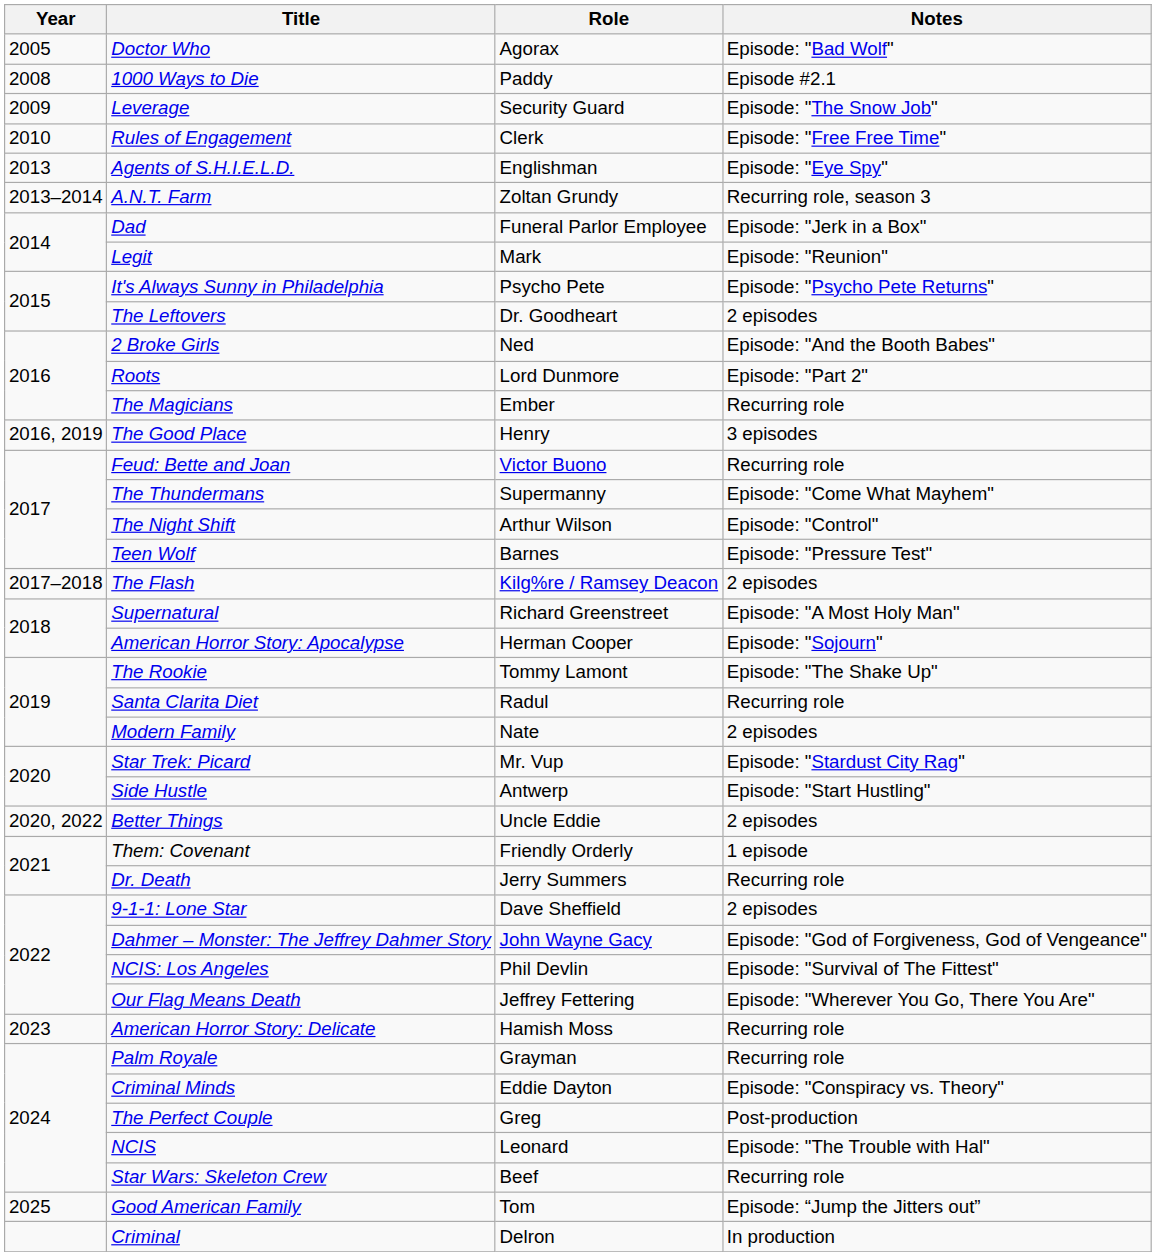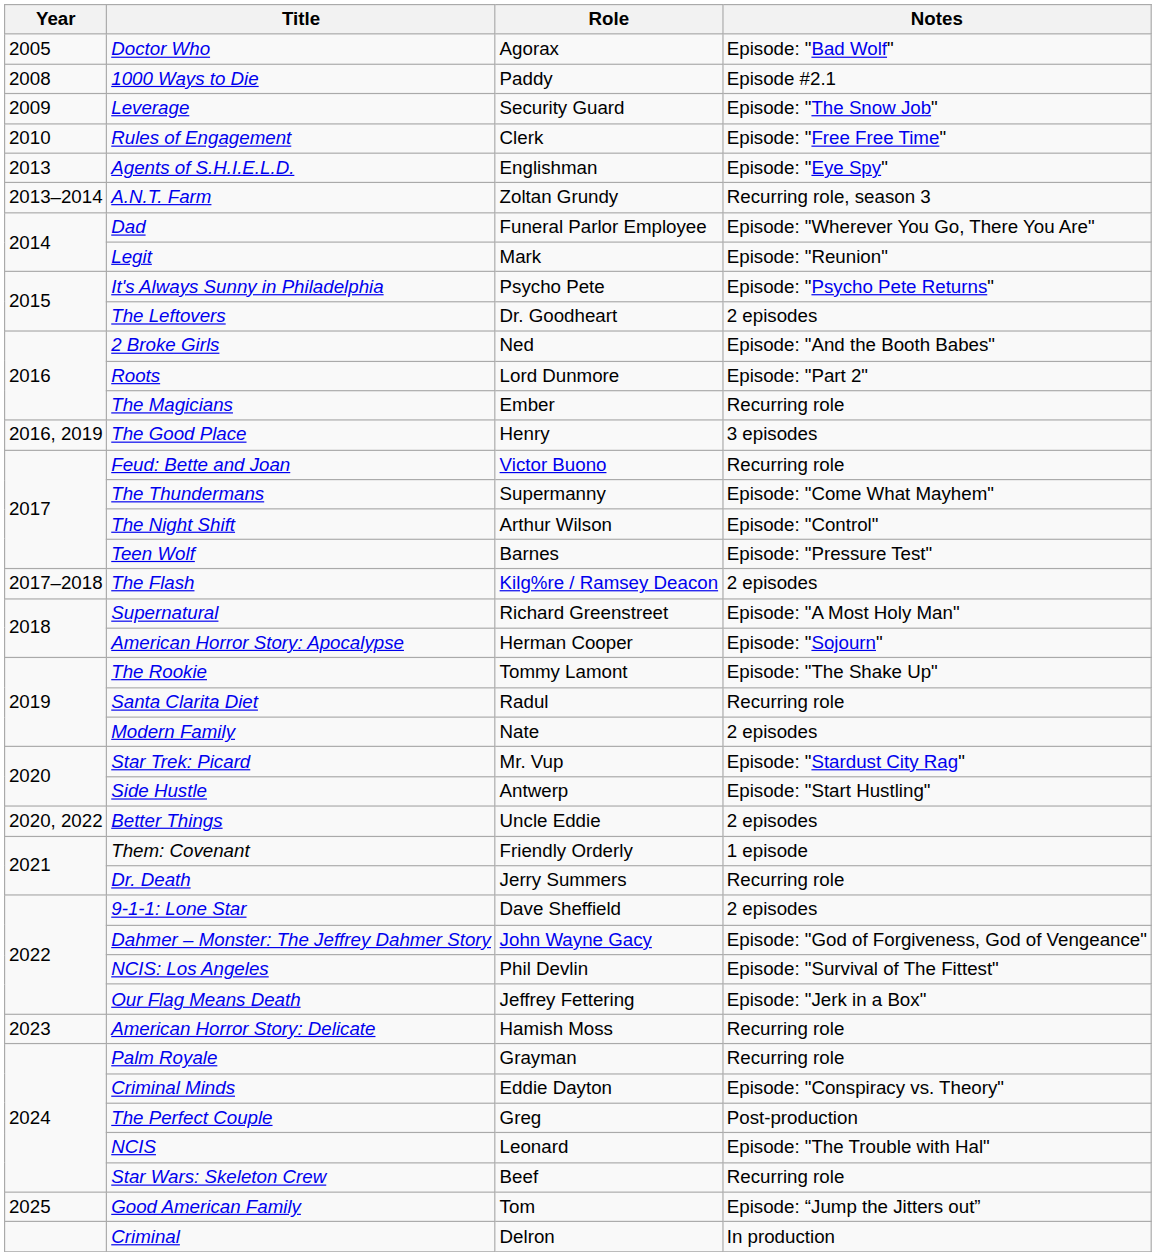 <table class="wikitable sortable">
 <tr>
 <th>Year</th>
 <th>Title</th>
 <th>Role</th>
 <th class="unsortable">Notes</th>
 </tr>
 <tr>
 <td>2005</td>
 <td><em><a href='#'>Doctor Who</a></em></td>
 <td>Agorax</td>
 <td>Episode: "<a href='#'>Bad Wolf</a>"</td>
 </tr>
 <tr>
 <td>2008</td>
 <td><em><a href='#'>1000 Ways to Die</a></em></td>
 <td>Paddy</td>
 <td>Episode #2.1</td>
 </tr>
 <tr>
 <td>2009</td>
 <td><em><a href='#'>Leverage</a></em></td>
 <td>Security Guard</td>
 <td>Episode: "<a href='#'>The Snow Job</a>"</td>
 </tr>
 <tr>
 <td>2010</td>
 <td><em><a href='#'>Rules of Engagement</a></em></td>
 <td>Clerk</td>
 <td>Episode: "<a href='#'>Free Free Time</a>"</td>
 </tr>
 <tr>
 <td>2013</td>
 <td><em><a href='#'>Agents of S.H.I.E.L.D.</a></em></td>
 <td>Englishman</td>
 <td>Episode: "<a href='#'>Eye Spy</a>"</td>
 </tr>
 <tr>
 <td>2013–2014</td>
 <td><em><a href='#'>A.N.T. Farm</a></em></td>
 <td>Zoltan Grundy</td>
 <td>Recurring role, season 3</td>
 </tr>
 <tr>
 <td rowspan="2">2014</td>
 <td><em><a href='#'>Dad</a></em></td>
 <td>Funeral Parlor Employee</td>
-<td>Episode: "Jerk in a Box"</td>
+<td>Episode: "Wherever You Go, There You Are"</td>
 </tr>
 <tr>
 <td><em><a href='#'>Legit</a></em></td>
 <td>Mark</td>
 <td>Episode: "Reunion"</td>
 </tr>
 <tr>
 <td rowspan="2">2015</td>
 <td><em><a href='#'>It's Always Sunny in Philadelphia</a></em></td>
 <td>Psycho Pete</td>
 <td>Episode: "<a href='#'>Psycho Pete Returns</a>"</td>
 </tr>
 <tr>
 <td><em><a href='#'>The Leftovers</a></em></td>
 <td>Dr. Goodheart</td>
 <td>2 episodes</td>
 </tr>
 <tr>
 <td rowspan="3">2016</td>
 <td><em><a href='#'>2 Broke Girls</a></em></td>
 <td>Ned</td>
 <td>Episode: "And the Booth Babes"</td>
 </tr>
 <tr>
 <td><em><a href='#'>Roots</a></em></td>
 <td>Lord Dunmore</td>
 <td>Episode: "Part 2"</td>
 </tr>
 <tr>
 <td><em><a href='#'>The Magicians</a></em></td>
 <td>Ember</td>
 <td>Recurring role</td>
 </tr>
 <tr>
 <td>2016, 2019</td>
 <td><em><a href='#'>The Good Place</a></em></td>
 <td>Henry</td>
 <td>3 episodes</td>
 </tr>
 <tr>
 <td rowspan="4">2017</td>
 <td><em><a href='#'>Feud: Bette and Joan</a></em></td>
 <td><a href='#'>Victor Buono</a></td>
 <td>Recurring role</td>
 </tr>
 <tr>
 <td><em><a href='#'>The Thundermans</a></em></td>
 <td>Supermanny</td>
 <td>Episode: "Come What Mayhem"</td>
 </tr>
 <tr>
 <td><em><a href='#'>The Night Shift</a></em></td>
 <td>Arthur Wilson</td>
 <td>Episode: "Control"</td>
 </tr>
 <tr>
 <td><em><a href='#'>Teen Wolf</a></em></td>
 <td>Barnes</td>
 <td>Episode: "Pressure Test"</td>
 </tr>
 <tr>
 <td>2017–2018</td>
 <td><em><a href='#'>The Flash</a></em></td>
 <td><a href='#'>Kilg%re / Ramsey Deacon</a></td>
 <td>2 episodes</td>
 </tr>
 <tr>
 <td rowspan="2">2018</td>
 <td><em><a href='#'>Supernatural</a></em></td>
 <td>Richard Greenstreet</td>
 <td>Episode: "A Most Holy Man"</td>
 </tr>
 <tr>
 <td><em><a href='#'>American Horror Story: Apocalypse</a></em></td>
 <td>Herman Cooper</td>
 <td>Episode: "<a href='#'>Sojourn</a>"</td>
 </tr>
 <tr>
 <td rowspan="3">2019</td>
 <td><em><a href='#'>The Rookie</a></em></td>
 <td>Tommy Lamont</td>
 <td>Episode: "The Shake Up"</td>
 </tr>
 <tr>
 <td><em><a href='#'>Santa Clarita Diet</a></em></td>
 <td>Radul</td>
 <td>Recurring role</td>
 </tr>
 <tr>
 <td><em><a href='#'>Modern Family</a></em></td>
 <td>Nate</td>
 <td>2 episodes</td>
 </tr>
 <tr>
 <td rowspan="2">2020</td>
 <td><em><a href='#'>Star Trek: Picard</a></em></td>
 <td>Mr. Vup</td>
 <td>Episode: "<a href='#'>Stardust City Rag</a>"</td>
 </tr>
 <tr>
 <td><em><a href='#'>Side Hustle</a></em></td>
 <td>Antwerp</td>
 <td>Episode: "Start Hustling"</td>
 </tr>
 <tr>
 <td>2020, 2022</td>
 <td><em><a href='#'>Better Things</a></em></td>
 <td>Uncle Eddie</td>
 <td>2 episodes</td>
 </tr>
 <tr>
 <td rowspan="2">2021</td>
 <td><em>Them: Covenant</em></td>
 <td>Friendly Orderly</td>
 <td>1 episode</td>
 </tr>
 <tr>
 <td><em> <a href='#'>Dr. Death</a></em></td>
 <td>Jerry Summers</td>
 <td>Recurring role</td>
 </tr>
 <tr>
 <td rowspan="4">2022</td>
 <td><em><a href='#'>9-1-1: Lone Star</a></em></td>
 <td>Dave Sheffield</td>
 <td>2 episodes</td>
 </tr>
 <tr>
 <td><em><a href='#'>Dahmer – Monster: The Jeffrey Dahmer Story</a></em></td>
 <td><a href='#'>John Wayne Gacy</a></td>
 <td>Episode: "God of Forgiveness, God of Vengeance"</td>
 </tr>
 <tr>
 <td><em><a href='#'>NCIS: Los Angeles</a></em></td>
 <td>Phil Devlin</td>
 <td>Episode: "Survival of The Fittest"</td>
 </tr>
 <tr>
 <td><em><a href='#'>Our Flag Means Death</a></em></td>
 <td>Jeffrey Fettering</td>
-<td>Episode: "Wherever You Go, There You Are"</td>
+<td>Episode: "Jerk in a Box"</td>
 </tr>
 <tr>
 <td>2023</td>
 <td><em><a href='#'>American Horror Story: Delicate</a></em></td>
 <td>Hamish Moss</td>
 <td>Recurring role</td>
 </tr>
 <tr>
 <td rowspan="5">2024</td>
 <td><em><a href='#'>Palm Royale</a></em></td>
 <td>Grayman</td>
 <td>Recurring role</td>
 </tr>
 <tr>
 <td><em><a href='#'>Criminal Minds</a></em></td>
 <td>Eddie Dayton</td>
 <td>Episode: "Conspiracy vs. Theory"</td>
 </tr>
 <tr>
 <td><em><a href='#'>The Perfect Couple</a></em></td>
 <td>Greg</td>
 <td>Post-production</td>
 </tr>
 <tr>
 <td><em><a href='#'>NCIS</a></em></td>
 <td>Leonard</td>
 <td>Episode: "The Trouble with Hal"</td>
 </tr>
 <tr>
 <td><em><a href='#'>Star Wars: Skeleton Crew</a></em></td>
 <td>Beef</td>
 <td>Recurring role</td>
 </tr>
 <tr>
 <td>2025</td>
 <td><em><a href='#'>Good American Family</a></em></td>
 <td>Tom</td>
 <td>Episode: “Jump the Jitters out”</td>
 </tr>
 <tr>
 <td></td>
 <td><em><a href='#'>Criminal</a></em></td>
 <td>Delron</td>
 <td>In production</td>
 </tr>
 </table>
